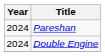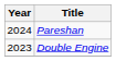 <table class="wikitable">
 <tr>
 <th>Year</th>
 <th>Title</th>
 </tr>
 <tr>
 <td>2024</td>
 <td><em><a href='#'>Pareshan</a></em></td>
 </tr>
 <tr>
-<td>2024</td>
+<td>2023</td>
 <td><em><a href='#'>Double Engine</a></em></td>
 </tr>
 <tr>
 </tr>
 </table>
